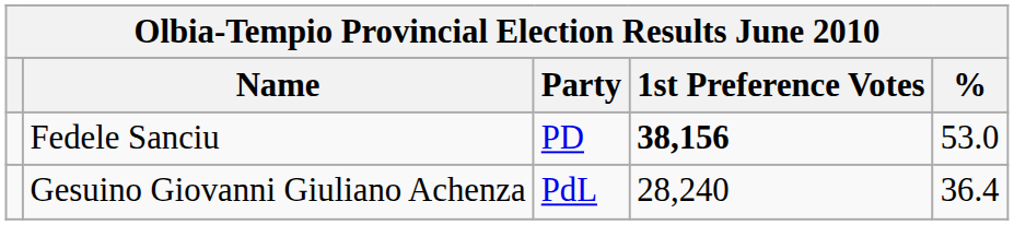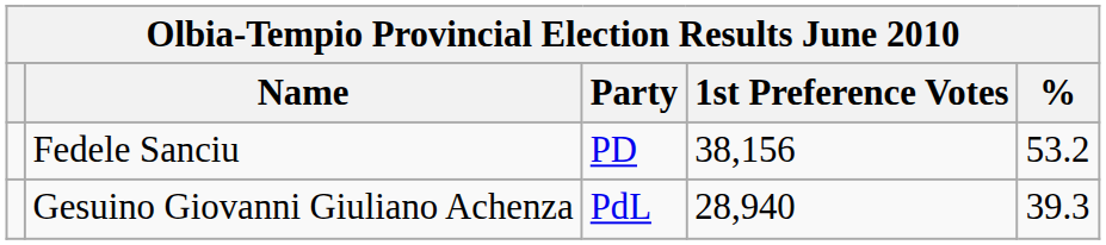 <table class="wikitable" style="margin: 1em auto; clear:left">
 <tr>
 <th colspan="9">Olbia-Tempio Provincial Election Results June 2010</th>
 </tr>
 <tr>
 <th></th>
 <th>Name</th>
 <th>Party</th>
 <th>1st Preference Votes</th>
 <th>%</th>
 </tr>
 <tr>
 <td></td>
 <td>Fedele Sanciu</td>
 <td><a href='#'>PD</a></td>
-<td><strong>38,156</strong></td>
-<td>53.0</td>
+<td>38,156</td>
+<td>53.2</td>
 </tr>
 <tr>
 <td></td>
 <td>Gesuino Giovanni Giuliano Achenza</td>
 <td><a href='#'>PdL</a></td>
-<td>28,240</td>
-<td>36.4</td>
+<td>28,940</td>
+<td>39.3</td>
 </tr>
 </table>
